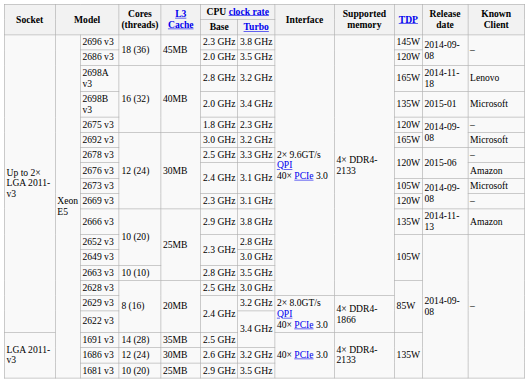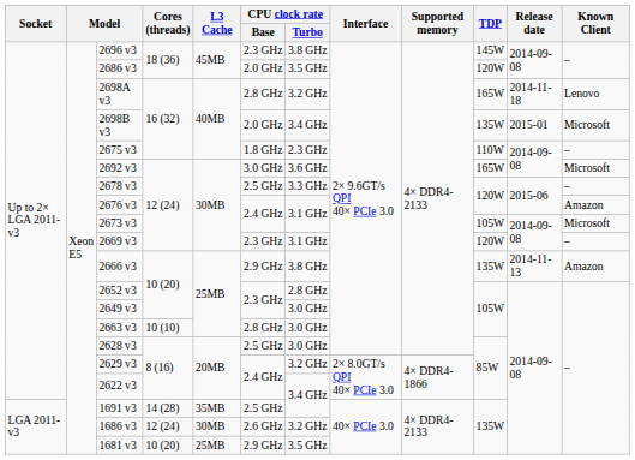 <table class="wikitable">
 <tr>
 <th rowspan="2">Socket</th>
 <th colspan="2" rowspan="2">Model</th>
 <th rowspan="2">Cores<br>(threads)</th>
 <th rowspan="2"><a href='#'>L3 Cache</a></th>
 <th colspan="2">CPU <a href='#'>clock rate</a></th>
 <th rowspan="2">Interface</th>
 <th rowspan="2">Supported<br>memory</th>
 <th rowspan="2"><a href='#'>TDP</a></th>
 <th rowspan="2">Release<br>date</th>
 <th rowspan="2">Known Client</th>
 </tr>
 <tr>
 <th>Base</th>
 <th><a href='#'>Turbo</a></th>
 </tr>
 <tr>
 <td rowspan="17">Up to 2×<br>LGA 2011-v3</td>
 <td rowspan="20">Xeon<br>E5</td>
 <td>2696 v3</td>
 <td rowspan="2">18 (36)</td>
 <td rowspan="2">45MB</td>
 <td>2.3 GHz</td>
 <td>3.8 GHz</td>
 <td rowspan="15">2× 9.6GT/s <a href='#'>QPI</a><br>40× <a href='#'>PCIe</a> 3.0</td>
 <td rowspan="15">4× DDR4-2133</td>
 <td>145W</td>
 <td rowspan="2">2014-09-08</td>
 <td rowspan="2">–</td>
 </tr>
 <tr>
 <td>2686 v3</td>
 <td>2.0 GHz</td>
 <td>3.5 GHz</td>
 <td>120W</td>
 </tr>
 <tr>
 <td>2698A v3</td>
 <td rowspan="3">16 (32)</td>
 <td rowspan="3">40MB</td>
 <td>2.8 GHz</td>
 <td>3.2 GHz</td>
 <td>165W</td>
 <td>2014-11-18</td>
 <td>Lenovo</td>
 </tr>
 <tr>
 <td>2698B v3</td>
 <td>2.0 GHz</td>
 <td>3.4 GHz</td>
 <td>135W</td>
 <td>2015-01</td>
 <td>Microsoft</td>
 </tr>
 <tr>
 <td>2675 v3</td>
 <td>1.8 GHz</td>
 <td>2.3 GHz</td>
-<td>120W</td>
+<td>110W</td>
 <td rowspan="2">2014-09-08</td>
 <td>–</td>
 </tr>
 <tr>
 <td>2692 v3</td>
 <td rowspan="5">12 (24)</td>
 <td rowspan="5">30MB</td>
 <td>3.0 GHz</td>
-<td>3.2 GHz</td>
+<td>3.6 GHz</td>
 <td>165W</td>
 <td>Microsoft</td>
 </tr>
 <tr>
 <td>2678 v3</td>
 <td>2.5 GHz</td>
 <td>3.3 GHz</td>
 <td rowspan="2">120W</td>
 <td rowspan="2">2015-06</td>
 <td>–</td>
 </tr>
 <tr>
 <td>2676 v3</td>
 <td rowspan="2">2.4 GHz</td>
 <td rowspan="2">3.1 GHz</td>
 <td>Amazon</td>
 </tr>
 <tr>
 <td>2673 v3</td>
 <td>105W</td>
 <td rowspan="2">2014-09-08</td>
 <td>Microsoft</td>
 </tr>
 <tr>
 <td>2669 v3</td>
 <td>2.3 GHz</td>
 <td>3.1 GHz</td>
 <td>120W</td>
 <td>–</td>
 </tr>
 <tr>
 <td>2666 v3</td>
 <td rowspan="3">10 (20)</td>
 <td rowspan="4">25MB</td>
 <td>2.9 GHz</td>
 <td>3.8 GHz</td>
 <td>135W</td>
 <td>2014-11-13</td>
 <td>Amazon</td>
 </tr>
 <tr>
 <td>2652 v3</td>
 <td rowspan="2">2.3 GHz</td>
 <td>2.8 GHz</td>
 <td rowspan="3">105W</td>
 <td rowspan="9">2014-09-08</td>
 <td rowspan="9">–</td>
 </tr>
 <tr>
 <td>2649 v3</td>
 <td>3.0 GHz</td>
 </tr>
 <tr>
 <td>2663 v3</td>
 <td>10 (10)</td>
 <td>2.8 GHz</td>
-<td>3.5 GHz</td>
+<td>3.0 GHz</td>
 </tr>
 <tr>
 <td>2628 v3</td>
 <td rowspan="3">8 (16)</td>
 <td rowspan="3">20MB</td>
 <td>2.5 GHz</td>
 <td>3.0 GHz</td>
 <td rowspan="3">85W</td>
 </tr>
 <tr>
 <td>2629 v3</td>
 <td rowspan="2">2.4 GHz</td>
 <td>3.2 GHz</td>
 <td rowspan="2">2× 8.0GT/s <a href='#'>QPI</a><br>40× <a href='#'>PCIe</a> 3.0</td>
 <td rowspan="2">4× DDR4-1866</td>
 </tr>
 <tr>
 <td>2622 v3</td>
 <td rowspan="2">3.4 GHz</td>
 </tr>
 <tr>
 <td rowspan="3">LGA 2011-v3</td>
 <td>1691 v3</td>
 <td>14 (28)</td>
 <td>35MB</td>
 <td>2.5 GHz</td>
 <td rowspan="3">40× <a href='#'>PCIe</a> 3.0</td>
 <td rowspan="3">4× DDR4-2133</td>
 <td rowspan="3">135W</td>
 </tr>
 <tr>
 <td>1686 v3</td>
 <td>12 (24)</td>
 <td>30MB</td>
 <td>2.6 GHz</td>
 <td>3.2 GHz</td>
 </tr>
 <tr>
 <td>1681 v3</td>
 <td>10 (20)</td>
 <td>25MB</td>
 <td>2.9 GHz</td>
 <td>3.5 GHz</td>
 </tr>
 </table>
